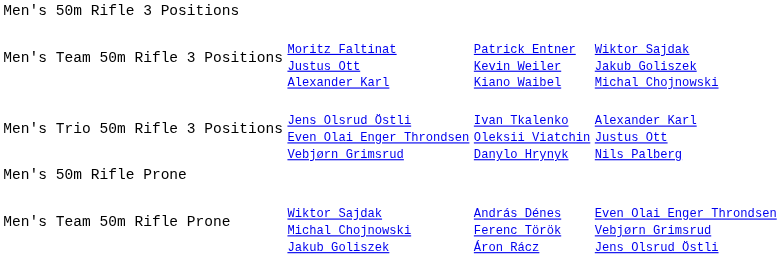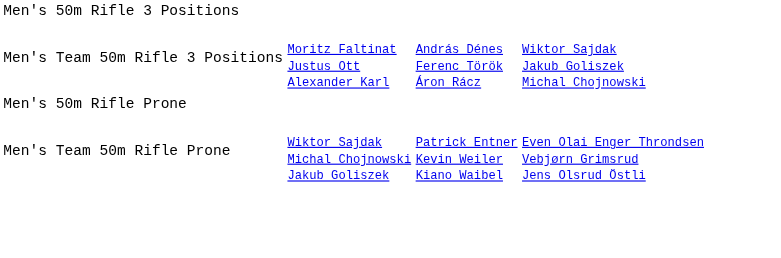 <table>
 <tr>
 <td>Men's 50m Rifle 3 Positions</td>
 <td></td>
 <td></td>
 <td></td>
 </tr>
 <tr>
 <td>Men's Team 50m Rifle 3 Positions</td>
 <td><br><small><a href='#'>Moritz Faltinat</a><br><a href='#'>Justus Ott</a><br><a href='#'>Alexander Karl</a></small></td>
-<td><br><small><a href='#'>Patrick Entner</a><br><a href='#'>Kevin Weiler</a><br><a href='#'>Kiano Waibel</a></small></td>
+<td><br><small><a href='#'>András Dénes</a><br><a href='#'>Ferenc Török</a><br><a href='#'>Áron Rácz</a></small></td>
 <td><br><small><a href='#'>Wiktor Sajdak</a><br><a href='#'>Jakub Goliszek</a><br><a href='#'>Michal Chojnowski</a></small></td>
-</tr>
-<tr>
-<td>Men's Trio 50m Rifle 3 Positions</td>
-<td><br><small><a href='#'>Jens Olsrud Östli</a><br><a href='#'>Even Olai Enger Throndsen</a><br><a href='#'>Vebjørn Grimsrud</a></small></td>
-<td><br><small><a href='#'>Ivan Tkalenko</a><br><a href='#'>Oleksii Viatchin</a><br><a href='#'>Danylo Hrynyk</a></small></td>
-<td><br><small><a href='#'>Alexander Karl</a><br><a href='#'>Justus Ott</a><br><a href='#'>Nils Palberg</a></small></td>
 </tr>
 <tr>
 <td>Men's 50m Rifle Prone</td>
 <td></td>
 <td></td>
 <td></td>
 </tr>
 <tr>
 <td>Men's Team 50m Rifle Prone</td>
 <td><br><small><a href='#'>Wiktor Sajdak</a><br><a href='#'>Michal Chojnowski</a><br><a href='#'>Jakub Goliszek</a></small></td>
-<td><br><small><a href='#'>András Dénes</a><br><a href='#'>Ferenc Török</a><br><a href='#'>Áron Rácz</a></small></td>
+<td><br><small><a href='#'>Patrick Entner</a><br><a href='#'>Kevin Weiler</a><br><a href='#'>Kiano Waibel</a></small></td>
 <td><br><small><a href='#'>Even Olai Enger Throndsen</a><br><a href='#'>Vebjørn Grimsrud</a><br><a href='#'>Jens Olsrud Östli</a></small></td>
 </tr>
 </table>
